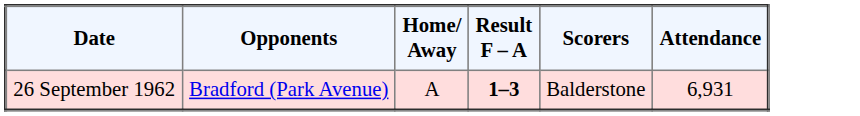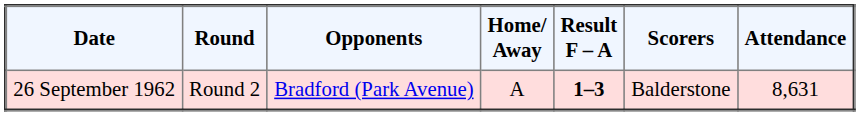 <table border="2" cellpadding="4" style="border-collapse:collapse; text-align:center; font-size:smaller;">
 <tr style="background:#f0f6ff;">
 <th><strong>Date</strong></th>
+<th><strong>Round</strong></th>
 <th><strong>Opponents</strong></th>
 <th><strong>Home/<br>Away</strong></th>
 <th><strong>Result<br>F – A</strong></th>
 <th><strong>Scorers</strong></th>
 <th><strong>Attendance</strong></th>
 </tr>
 <tr style="background:#fdd;">
 <td>26 September 1962</td>
+<td>Round 2</td>
 <td><a href='#'>Bradford (Park Avenue)</a></td>
 <td>A</td>
 <td><strong>1–3</strong></td>
 <td>Balderstone</td>
-<td>6,931</td>
+<td>8,631</td>
 </tr>
 </table>
